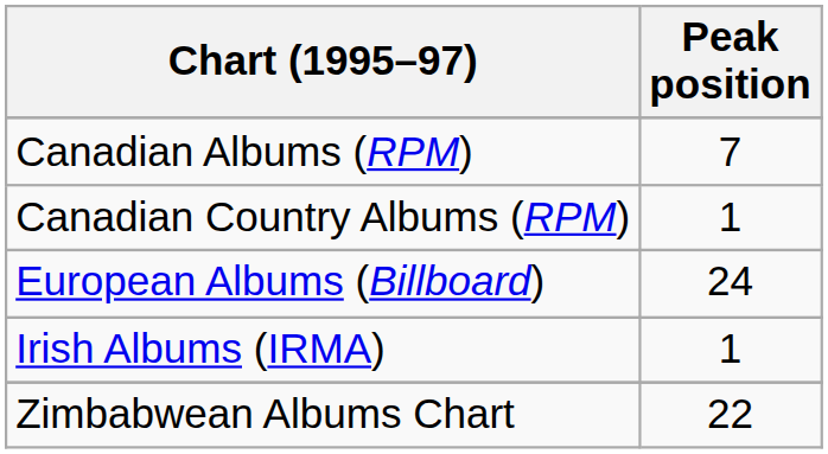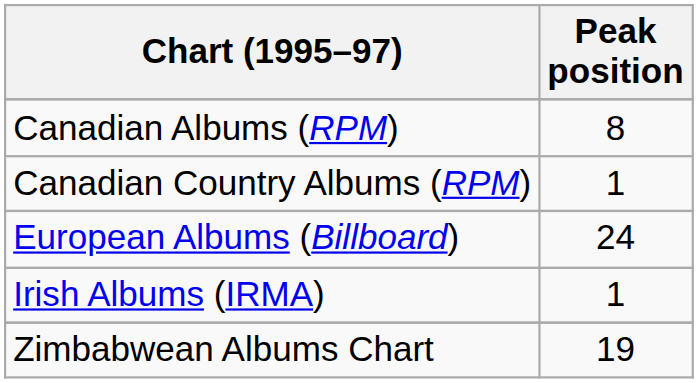 <table class="wikitable sortable">
 <tr>
 <th>Chart (1995–97)</th>
 <th>Peak<br>position</th>
 </tr>
 <tr>
 </tr>
 <tr>
 <td>Canadian Albums (<em><a href='#'>RPM</a></em>)</td>
-<td style="text-align:center;">7</td>
+<td style="text-align:center;">8</td>
 </tr>
 <tr>
 <td>Canadian Country Albums (<em><a href='#'>RPM</a></em>)</td>
 <td style="text-align:center;">1</td>
 </tr>
 <tr>
 </tr>
 <tr>
 <td><a href='#'>European Albums</a> (<em><a href='#'>Billboard</a></em>)</td>
 <td style="text-align:center;">24</td>
 </tr>
 <tr>
 </tr>
 <tr>
 <td><a href='#'>Irish Albums</a> (<a href='#'>IRMA</a>)</td>
 <td style="text-align:center;">1</td>
 </tr>
 <tr>
 </tr>
 <tr>
 </tr>
 <tr>
 </tr>
 <tr>
 </tr>
 <tr>
 </tr>
 <tr>
 </tr>
 <tr>
 <td>Zimbabwean Albums Chart</td>
-<td align="center">22</td>
+<td align="center">19</td>
 </tr>
 </table>
